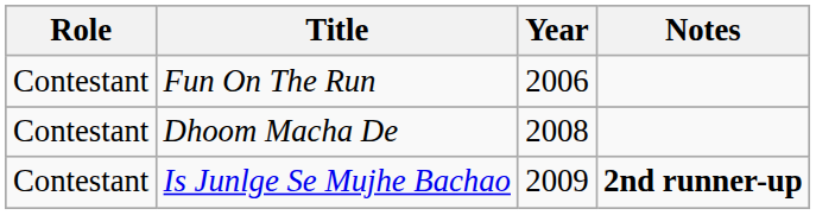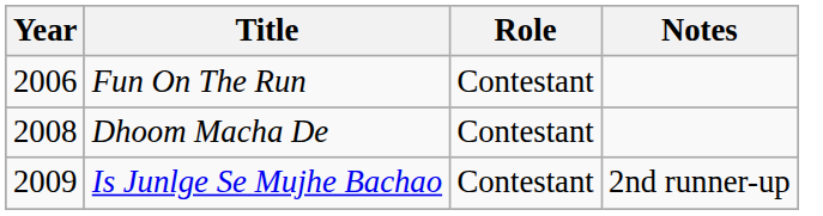 <table class="wikitable">
 <tr>
+<th>Year</th>
+<th>Title</th>
 <th>Role</th>
-<th>Title</th>
-<th>Year</th>
 <th>Notes</th>
 </tr>
 <tr>
+<td>2006</td>
+<td><em>Fun On The Run</em></td>
 <td>Contestant</td>
-<td><em>Fun On The Run</em></td>
-<td>2006</td>
 <td></td>
 </tr>
 <tr>
+<td>2008</td>
+<td><em>Dhoom Macha De</em></td>
 <td>Contestant</td>
-<td><em>Dhoom Macha De</em></td>
-<td>2008</td>
 <td></td>
 </tr>
 <tr>
+<td>2009</td>
+<td><em><a href='#'>Is Junlge Se Mujhe Bachao</a></em></td>
 <td>Contestant</td>
-<td><em><a href='#'>Is Junlge Se Mujhe Bachao</a></em></td>
-<td>2009</td>
-<td><strong>2nd runner-up</strong></td>
+<td>2nd runner-up</td>
 </tr>
 </table>
